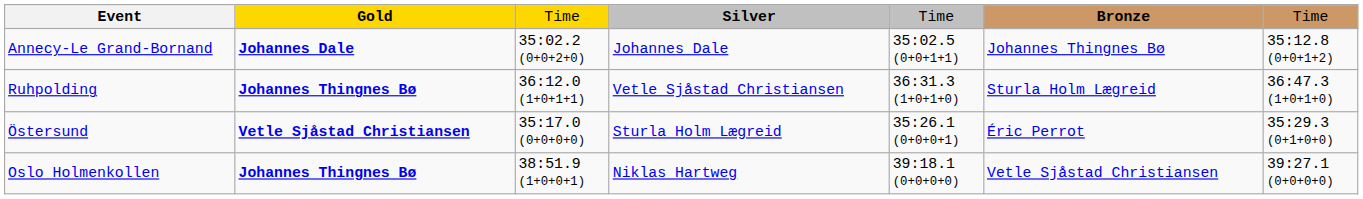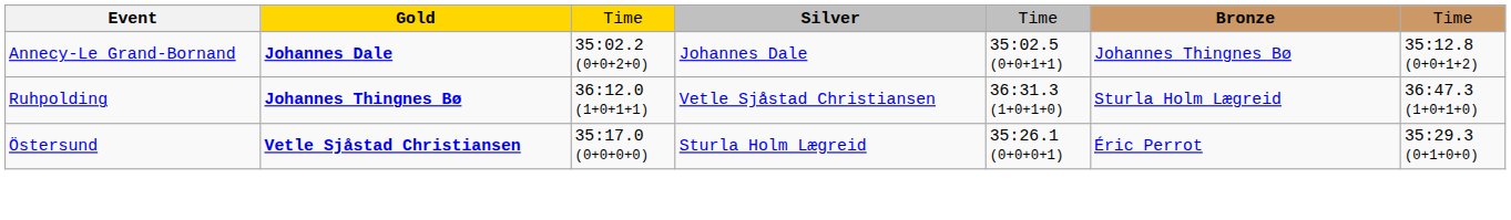 <table class="wikitable" width="75%">
 <tr>
 <th width="180">Event</th>
 <th width="220" style="background:gold">Gold</th>
 <th width="70"  style="background:gold; font-weight:normal;">Time</th>
 <th width="220" style="background:silver">Silver</th>
 <th width="70"  style="background:silver; font-weight:normal;">Time</th>
 <th width="220" style="background:#CC9966">Bronze</th>
 <th width="70"  style="background:#CC9966; font-weight:normal;">Time</th>
 </tr>
 <tr>
 <td><a href='#'> Annecy-Le Grand-Bornand</a><br></td>
 <td><strong><a href='#'>Johannes Dale</a></strong><br><small></small></td>
 <td>35:02.2<br><small>(0+0+2+0)</small></td>
 <td><a href='#'>Johannes Dale</a><br><small></small></td>
 <td>35:02.5<br><small>(0+0+1+1)</small></td>
 <td><a href='#'>Johannes Thingnes Bø</a><br><small></small></td>
 <td>35:12.8<br><small>(0+0+1+2)</small></td>
 </tr>
 <tr>
 <td><a href='#'> Ruhpolding</a><br></td>
 <td><strong><a href='#'>Johannes Thingnes Bø</a></strong><br><small></small></td>
 <td>36:12.0<br><small>(1+0+1+1)</small></td>
 <td><a href='#'>Vetle Sjåstad Christiansen</a><br><small></small></td>
 <td>36:31.3<br><small>(1+0+1+0)</small></td>
 <td><a href='#'>Sturla Holm Lægreid</a><br><small></small></td>
 <td>36:47.3<br><small>(1+0+1+0)</small></td>
 </tr>
 <tr>
 <td><a href='#'> Östersund</a><br></td>
 <td><strong><a href='#'>Vetle Sjåstad Christiansen</a></strong><br><small></small></td>
 <td>35:17.0<br><small>(0+0+0+0)</small></td>
 <td><a href='#'>Sturla Holm Lægreid</a><br><small></small></td>
 <td>35:26.1<br><small>(0+0+0+1)</small></td>
 <td><a href='#'>Éric Perrot</a><br><small></small></td>
 <td>35:29.3<br><small>(0+1+0+0)</small></td>
 </tr>
-<tr>
-<td><a href='#'> Oslo Holmenkollen</a><br></td>
-<td><strong><a href='#'>Johannes Thingnes Bø</a></strong><br><small></small></td>
-<td>38:51.9<br><small>(1+0+0+1)</small></td>
-<td><a href='#'>Niklas Hartweg</a><br><small></small></td>
-<td>39:18.1<br><small>(0+0+0+0)</small></td>
-<td><a href='#'>Vetle Sjåstad Christiansen</a><br><small></small></td>
-<td>39:27.1<br><small>(0+0+0+0)</small></td>
-</tr>
 </table>
